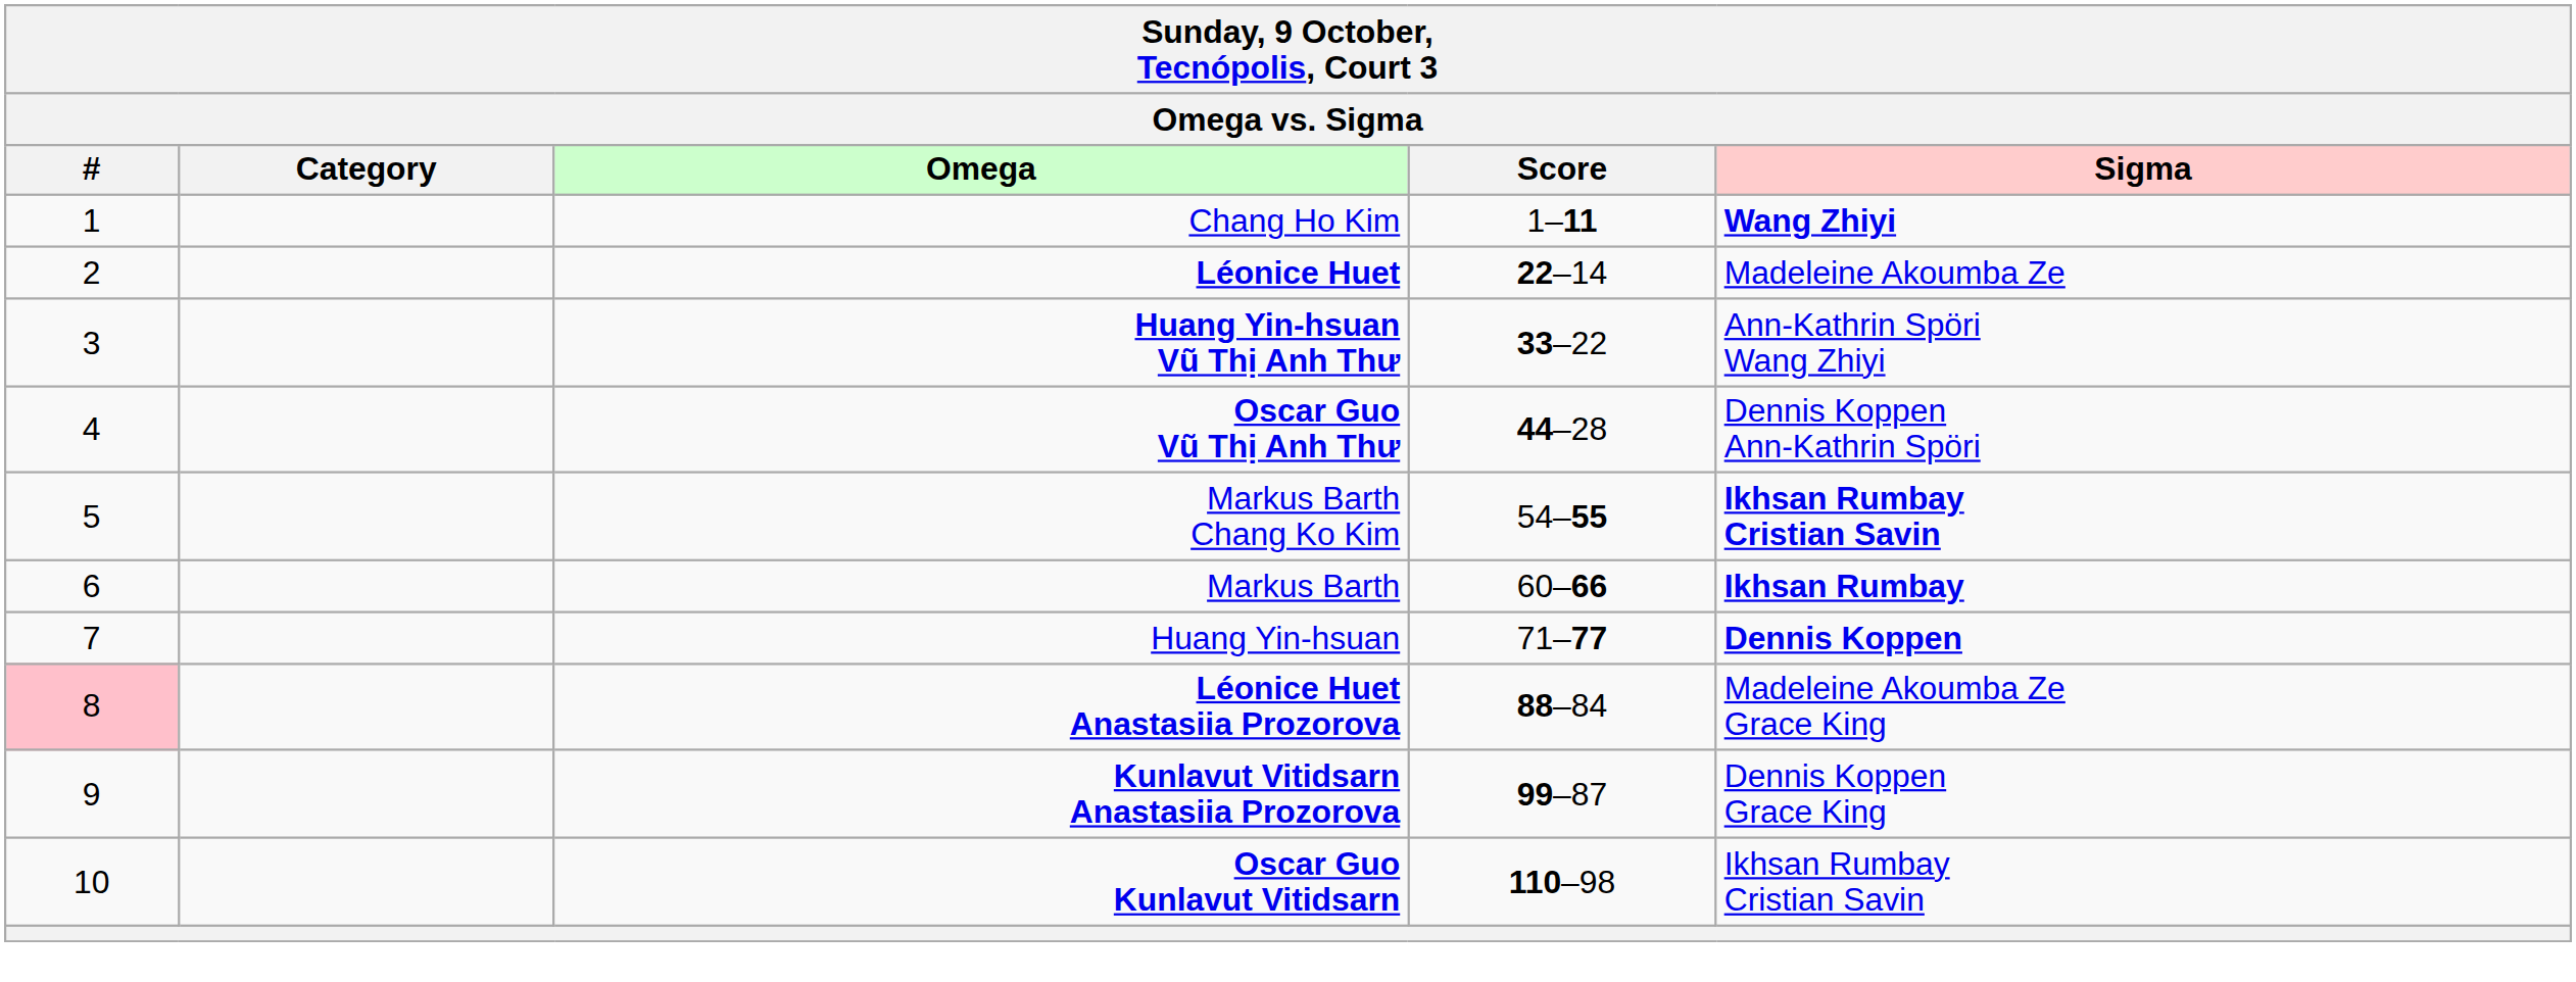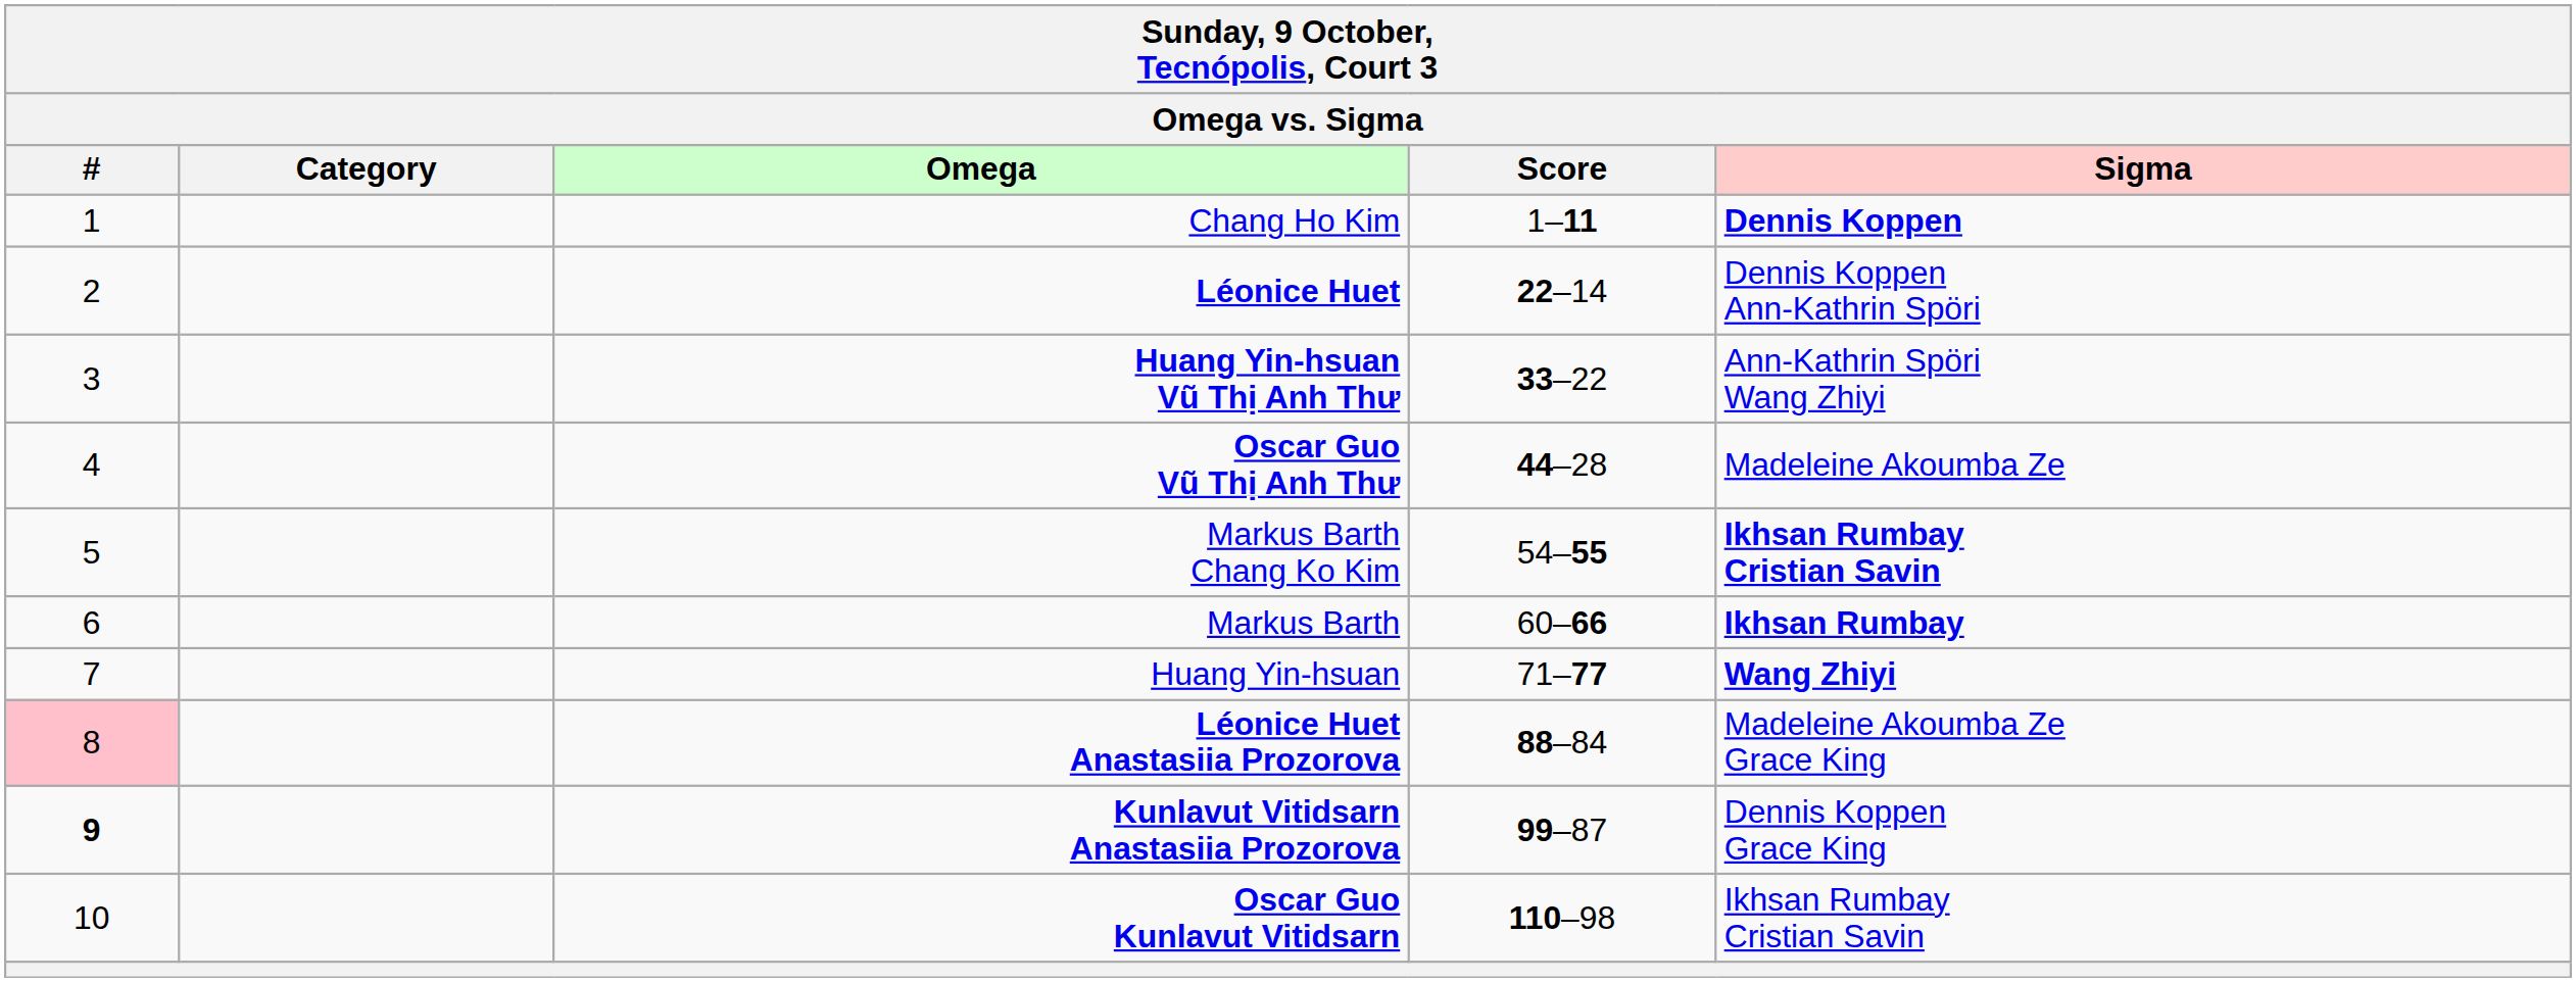 <table class="collapse wikitable" style="font-size:90%; text-align:center" width="90%">
 <tr>
 <th colspan="5">Sunday, 9 October, <br><a href='#'>Tecnópolis</a>, Court 3</th>
 </tr>
 <tr>
 <th colspan="5">Omega vs. Sigma</th>
 </tr>
 <tr>
 <th width="25">#</th>
 <th width="50">Category</th>
 <th style="background-color:#CCFFCC" width="150">Omega</th>
 <th width="50">Score<br></th>
 <th style="background-color:#FFCCCC" width="150">Sigma</th>
 </tr>
 <tr>
 <td>1</td>
 <td></td>
 <td align="right"><a href='#'>Chang Ho Kim</a> </td>
 <td>1–<strong>11</strong><br></td>
-<td align="left"><strong> <a href='#'>Wang Zhiyi</a></strong></td>
+<td align="left"><strong> <a href='#'>Dennis Koppen</a></strong></td>
 </tr>
 <tr>
 <td>2</td>
 <td></td>
 <td align="right"><strong><a href='#'>Léonice Huet</a> </strong></td>
 <td><strong>22</strong>–14<br></td>
-<td align="left"> <a href='#'>Madeleine Akoumba Ze</a></td>
+<td align="left"> <a href='#'>Dennis Koppen</a><br> <a href='#'>Ann-Kathrin Spöri</a></td>
 </tr>
 <tr>
 <td>3</td>
 <td></td>
 <td align="right"><strong><a href='#'>Huang Yin-hsuan</a> <br><a href='#'>Vũ Thị Anh Thư</a> </strong></td>
 <td><strong>33</strong>–22<br></td>
 <td align="left"> <a href='#'>Ann-Kathrin Spöri</a><br> <a href='#'>Wang Zhiyi</a></td>
 </tr>
 <tr>
 <td>4</td>
 <td></td>
 <td align="right"><strong><a href='#'>Oscar Guo</a> <br><a href='#'>Vũ Thị Anh Thư</a> </strong></td>
 <td><strong>44</strong>–28<br></td>
-<td align="left"> <a href='#'>Dennis Koppen</a><br> <a href='#'>Ann-Kathrin Spöri</a></td>
+<td align="left"> <a href='#'>Madeleine Akoumba Ze</a></td>
 </tr>
 <tr>
 <td>5</td>
 <td></td>
 <td align="right"><a href='#'>Markus Barth</a> <br><a href='#'>Chang Ko Kim</a> </td>
 <td>54–<strong>55</strong><br></td>
 <td align="left"><strong> <a href='#'>Ikhsan Rumbay</a><br> <a href='#'>Cristian Savin</a></strong></td>
 </tr>
 <tr>
 <td>6</td>
 <td></td>
 <td align="right"><a href='#'>Markus Barth</a> </td>
 <td>60–<strong>66</strong><br></td>
 <td align="left"><strong> <a href='#'>Ikhsan Rumbay</a></strong></td>
 </tr>
 <tr>
 <td>7</td>
 <td></td>
 <td align="right"><a href='#'>Huang Yin-hsuan</a> </td>
 <td>71–<strong>77</strong><br></td>
-<td align="left"><strong> <a href='#'>Dennis Koppen</a></strong></td>
+<td align="left"><strong> <a href='#'>Wang Zhiyi</a></strong></td>
 </tr>
 <tr>
 <td style="background: pink;">8</td>
 <td></td>
 <td align="right"><strong><a href='#'>Léonice Huet</a> <br><a href='#'>Anastasiia Prozorova</a> </strong></td>
 <td><strong>88</strong>–84<br></td>
 <td align="left"> <a href='#'>Madeleine Akoumba Ze</a><br> <a href='#'>Grace King</a></td>
 </tr>
 <tr>
-<td>9</td>
+<td><strong>9</strong></td>
 <td></td>
 <td align="right"><strong><a href='#'>Kunlavut Vitidsarn</a> <br><a href='#'>Anastasiia Prozorova</a> </strong></td>
 <td><strong>99</strong>–87<br></td>
 <td align="left"> <a href='#'>Dennis Koppen</a><br> <a href='#'>Grace King</a></td>
 </tr>
 <tr>
 <td>10</td>
 <td></td>
 <td align="right"><strong><a href='#'>Oscar Guo</a> <br><a href='#'>Kunlavut Vitidsarn</a> </strong></td>
 <td><strong>110</strong>–98<br></td>
 <td align="left"> <a href='#'>Ikhsan Rumbay</a><br> <a href='#'>Cristian Savin</a></td>
 </tr>
 <tr>
 <th colspan="5"></th>
 </tr>
 </table>
